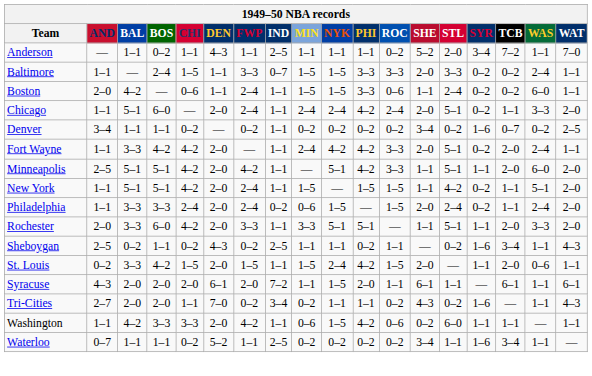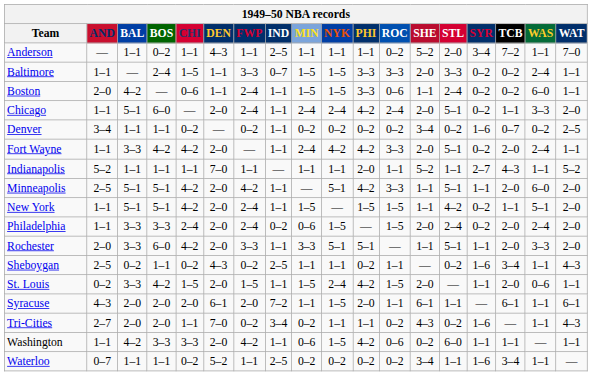 <table class="wikitable" style="font-size:95%; text-align:center">
 <tr>
 <th colspan=18>1949–50 NBA records</th>
 </tr>
 <tr>
 <th width=100>Team</th>
 <th style="background:#C90F2E;color:#012D6A;width=35">AND</th>
 <th style="background:#003EA4;color:#FFFFFF;width=35">BAL</th>
 <th style="background:#006400;color:#FFFFFF;width=35">BOS</th>
 <th style="background:#D50032;color:#22356A;width=35">CHI</th>
 <th style="background:#012F6B;color:#FEC72E;width=35">DEN</th>
 <th style="background:#012F6B;color:#D40032;width=35">FWP</th>
 <th style="background:#012F6B;color:#FFFFFF;width=35">IND</th>
 <th style="background:#7BA4DB;color:#FBE122;width=35">MIN</th>
 <th style="background:#003EA4;color:#E85109;width=35">NYK</th>
 <th style="background:#002F6C;color:#FFC72C;width=35">PHI</th>
 <th style="background:#0050B0;color:#FFFFFF;width=35">ROC</th>
 <th style="background:#BA0C2F;color:#FFFFFF;width=35">SHE</th>
 <th style="background:#D40032;color:#FFFFFF;width=35">STL</th>
 <th style="background:#012F6B;color:#D50033;width=35">SYR</th>
 <th style="background:#000000;color:#FFFFFF;width=35">TCB</th>
 <th style="background:#046B38;color:#FECD2A;width=35">WAS</th>
 <th style="background:#012F6B;color:#FFFFFF;width=35">WAT</th>
 </tr>
 <tr>
 <td style="text-align:left;"><a href='#'>Anderson</a></td>
 <td>—</td>
 <td>1–1</td>
 <td>0–2</td>
 <td>1–1</td>
 <td>4–3</td>
 <td>1–1</td>
 <td>2–5</td>
 <td>1–1</td>
 <td>1–1</td>
 <td>1–1</td>
 <td>0–2</td>
 <td>5–2</td>
 <td>2–0</td>
 <td>3–4</td>
 <td>7–2</td>
 <td>1–1</td>
 <td>7–0</td>
 </tr>
 <tr>
 <td style="text-align:left;"><a href='#'>Baltimore</a></td>
 <td>1–1</td>
 <td>—</td>
 <td>2–4</td>
 <td>1–5</td>
 <td>1–1</td>
 <td>3–3</td>
 <td>0–7</td>
 <td>1–5</td>
 <td>1–5</td>
 <td>3–3</td>
 <td>3–3</td>
 <td>2–0</td>
 <td>3–3</td>
 <td>0–2</td>
 <td>0–2</td>
 <td>2–4</td>
 <td>1–1</td>
 </tr>
 <tr>
 <td style="text-align:left;"><a href='#'>Boston</a></td>
 <td>2–0</td>
 <td>4–2</td>
 <td>—</td>
 <td>0–6</td>
 <td>1–1</td>
 <td>2–4</td>
 <td>1–1</td>
 <td>1–5</td>
 <td>1–5</td>
 <td>3–3</td>
 <td>0–6</td>
 <td>1–1</td>
 <td>2–4</td>
 <td>0–2</td>
 <td>0–2</td>
 <td>6–0</td>
 <td>1–1</td>
 </tr>
 <tr>
 <td style="text-align:left;"><a href='#'>Chicago</a></td>
 <td>1–1</td>
 <td>5–1</td>
 <td>6–0</td>
 <td>—</td>
 <td>2–0</td>
 <td>2–4</td>
 <td>1–1</td>
 <td>2–4</td>
 <td>2–4</td>
 <td>4–2</td>
 <td>2–4</td>
 <td>2–0</td>
 <td>5–1</td>
 <td>0–2</td>
 <td>1–1</td>
 <td>3–3</td>
 <td>2–0</td>
 </tr>
 <tr>
 <td style="text-align:left;"><a href='#'>Denver</a></td>
 <td>3–4</td>
 <td>1–1</td>
 <td>1–1</td>
 <td>0–2</td>
 <td>—</td>
 <td>0–2</td>
 <td>1–1</td>
 <td>0–2</td>
 <td>0–2</td>
 <td>0–2</td>
 <td>0–2</td>
 <td>3–4</td>
 <td>0–2</td>
 <td>1–6</td>
 <td>0–7</td>
 <td>0–2</td>
 <td>2–5</td>
 </tr>
 <tr>
 <td style="text-align:left;"><a href='#'>Fort Wayne</a></td>
 <td>1–1</td>
 <td>3–3</td>
 <td>4–2</td>
 <td>4–2</td>
 <td>2–0</td>
 <td>—</td>
 <td>1–1</td>
 <td>2–4</td>
 <td>4–2</td>
 <td>4–2</td>
 <td>3–3</td>
 <td>2–0</td>
 <td>5–1</td>
 <td>0–2</td>
 <td>2–0</td>
 <td>2–4</td>
 <td>1–1</td>
 </tr>
 <tr>
+<td style="text-align:left;"><a href='#'>Indianapolis</a></td>
+<td>5–2</td>
+<td>1–1</td>
+<td>1–1</td>
+<td>1–1</td>
+<td>7–0</td>
+<td>1–1</td>
+<td>—</td>
+<td>1–1</td>
+<td>1–1</td>
+<td>2–0</td>
+<td>1–1</td>
+<td>5–2</td>
+<td>1–1</td>
+<td>2–7</td>
+<td>4–3</td>
+<td>1–1</td>
+<td>5–2</td>
+</tr>
+<tr>
 <td style="text-align:left;"><a href='#'>Minneapolis</a></td>
 <td>2–5</td>
 <td>5–1</td>
 <td>5–1</td>
 <td>4–2</td>
 <td>2–0</td>
 <td>4–2</td>
 <td>1–1</td>
 <td>—</td>
 <td>5–1</td>
 <td>4–2</td>
 <td>3–3</td>
 <td>1–1</td>
 <td>5–1</td>
 <td>1–1</td>
 <td>2–0</td>
 <td>6–0</td>
 <td>2–0</td>
 </tr>
 <tr>
 <td style="text-align:left;"><a href='#'>New York</a></td>
 <td>1–1</td>
 <td>5–1</td>
 <td>5–1</td>
 <td>4–2</td>
 <td>2–0</td>
 <td>2–4</td>
 <td>1–1</td>
 <td>1–5</td>
 <td>—</td>
 <td>1–5</td>
 <td>1–5</td>
 <td>1–1</td>
 <td>4–2</td>
 <td>0–2</td>
 <td>1–1</td>
 <td>5–1</td>
 <td>2–0</td>
 </tr>
 <tr>
 <td style="text-align:left;"><a href='#'>Philadelphia</a></td>
 <td>1–1</td>
 <td>3–3</td>
 <td>3–3</td>
 <td>2–4</td>
 <td>2–0</td>
 <td>2–4</td>
 <td>0–2</td>
 <td>0–6</td>
 <td>1–5</td>
 <td>—</td>
 <td>1–5</td>
 <td>2–0</td>
 <td>2–4</td>
 <td>0–2</td>
-<td>1–1</td>
+<td>2–0</td>
 <td>2–4</td>
 <td>2–0</td>
 </tr>
 <tr>
 <td style="text-align:left;"><a href='#'>Rochester</a></td>
 <td>2–0</td>
 <td>3–3</td>
 <td>6–0</td>
 <td>4–2</td>
 <td>2–0</td>
 <td>3–3</td>
 <td>1–1</td>
 <td>3–3</td>
 <td>5–1</td>
 <td>5–1</td>
 <td>—</td>
 <td>1–1</td>
 <td>5–1</td>
 <td>1–1</td>
 <td>2–0</td>
 <td>3–3</td>
 <td>2–0</td>
 </tr>
 <tr>
 <td style="text-align:left;"><a href='#'>Sheboygan</a></td>
 <td>2–5</td>
 <td>0–2</td>
 <td>1–1</td>
 <td>0–2</td>
 <td>4–3</td>
 <td>0–2</td>
 <td>2–5</td>
 <td>1–1</td>
 <td>1–1</td>
 <td>0–2</td>
 <td>1–1</td>
 <td>—</td>
 <td>0–2</td>
 <td>1–6</td>
 <td>3–4</td>
 <td>1–1</td>
 <td>4–3</td>
 </tr>
 <tr>
 <td style="text-align:left;"><a href='#'>St. Louis</a></td>
 <td>0–2</td>
 <td>3–3</td>
 <td>4–2</td>
 <td>1–5</td>
 <td>2–0</td>
 <td>1–5</td>
 <td>1–1</td>
 <td>1–5</td>
 <td>2–4</td>
 <td>4–2</td>
 <td>1–5</td>
 <td>2–0</td>
 <td>—</td>
 <td>1–1</td>
 <td>2–0</td>
 <td>0–6</td>
 <td>1–1</td>
 </tr>
 <tr>
 <td style="text-align:left;"><a href='#'>Syracuse</a></td>
 <td>4–3</td>
 <td>2–0</td>
 <td>2–0</td>
 <td>2–0</td>
 <td>6–1</td>
 <td>2–0</td>
 <td>7–2</td>
 <td>1–1</td>
 <td>1–5</td>
 <td>2–0</td>
 <td>1–1</td>
 <td>6–1</td>
 <td>1–1</td>
 <td>—</td>
 <td>6–1</td>
 <td>1–1</td>
 <td>6–1</td>
 </tr>
 <tr>
 <td style="text-align:left;"><a href='#'>Tri-Cities</a></td>
 <td>2–7</td>
 <td>2–0</td>
 <td>2–0</td>
 <td>1–1</td>
 <td>7–0</td>
 <td>0–2</td>
 <td>3–4</td>
 <td>0–2</td>
 <td>1–1</td>
 <td>1–1</td>
 <td>0–2</td>
 <td>4–3</td>
 <td>0–2</td>
 <td>1–6</td>
 <td>—</td>
 <td>1–1</td>
 <td>4–3</td>
 </tr>
 <tr>
 <td style="text-align:left;">Washington</td>
 <td>1–1</td>
 <td>4–2</td>
 <td>3–3</td>
 <td>3–3</td>
 <td>2–0</td>
 <td>4–2</td>
 <td>1–1</td>
 <td>0–6</td>
 <td>1–5</td>
 <td>4–2</td>
 <td>0–6</td>
 <td>0–2</td>
 <td>6–0</td>
 <td>1–1</td>
 <td>1–1</td>
 <td>—</td>
 <td>1–1</td>
 </tr>
 <tr>
 <td style="text-align:left;"><a href='#'>Waterloo</a></td>
 <td>0–7</td>
 <td>1–1</td>
 <td>1–1</td>
 <td>0–2</td>
 <td>5–2</td>
 <td>1–1</td>
 <td>2–5</td>
 <td>0–2</td>
 <td>0–2</td>
 <td>0–2</td>
 <td>0–2</td>
 <td>3–4</td>
 <td>1–1</td>
 <td>1–6</td>
 <td>3–4</td>
 <td>1–1</td>
 <td>—</td>
 </tr>
 </table>
